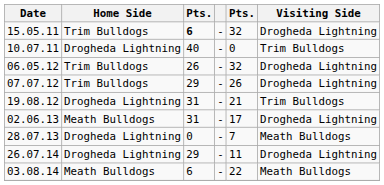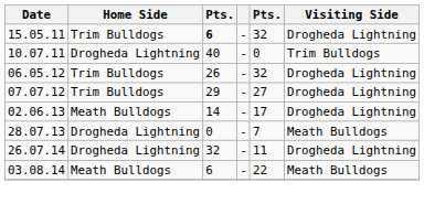 <table class="wikitable">
 <tr>
 <th>Date</th>
 <th>Home Side</th>
 <th>Pts.</th>
 <th></th>
 <th>Pts.</th>
 <th>Visiting Side</th>
 </tr>
 <tr>
 <td>15.05.11</td>
 <td>Trim Bulldogs</td>
 <td><strong>6</strong></td>
 <td>-</td>
 <td>32</td>
 <td>Drogheda Lightning</td>
 </tr>
 <tr>
 <td>10.07.11</td>
 <td>Drogheda Lightning</td>
 <td>40</td>
 <td>-</td>
 <td>0</td>
 <td>Trim Bulldogs</td>
 </tr>
 <tr>
 <td>06.05.12</td>
 <td>Trim Bulldogs</td>
 <td>26</td>
 <td>-</td>
 <td>32</td>
 <td>Drogheda Lightning</td>
 </tr>
 <tr>
 <td>07.07.12</td>
 <td>Trim Bulldogs</td>
 <td>29</td>
 <td>-</td>
-<td>26</td>
+<td>27</td>
 <td>Drogheda Lightning</td>
-</tr>
-<tr>
-<td>19.08.12</td>
-<td>Drogheda Lightning</td>
-<td>31</td>
-<td>-</td>
-<td>21</td>
-<td>Trim Bulldogs</td>
 </tr>
 <tr>
 <td>02.06.13</td>
 <td>Meath Bulldogs</td>
-<td>31</td>
+<td>14</td>
 <td>-</td>
 <td>17</td>
 <td>Drogheda Lightning</td>
 </tr>
 <tr>
 <td>28.07.13</td>
 <td>Drogheda Lightning</td>
 <td>0</td>
 <td>-</td>
 <td>7</td>
 <td>Meath Bulldogs</td>
 </tr>
 <tr>
 <td>26.07.14</td>
 <td>Drogheda Lightning</td>
-<td>29</td>
+<td>32</td>
 <td>-</td>
 <td>11</td>
 <td>Drogheda Lightning</td>
 </tr>
 <tr>
 <td>03.08.14</td>
 <td>Meath Bulldogs</td>
 <td>6</td>
 <td>-</td>
 <td>22</td>
 <td>Meath Bulldogs</td>
 </tr>
 <tr>
 </tr>
 </table>
